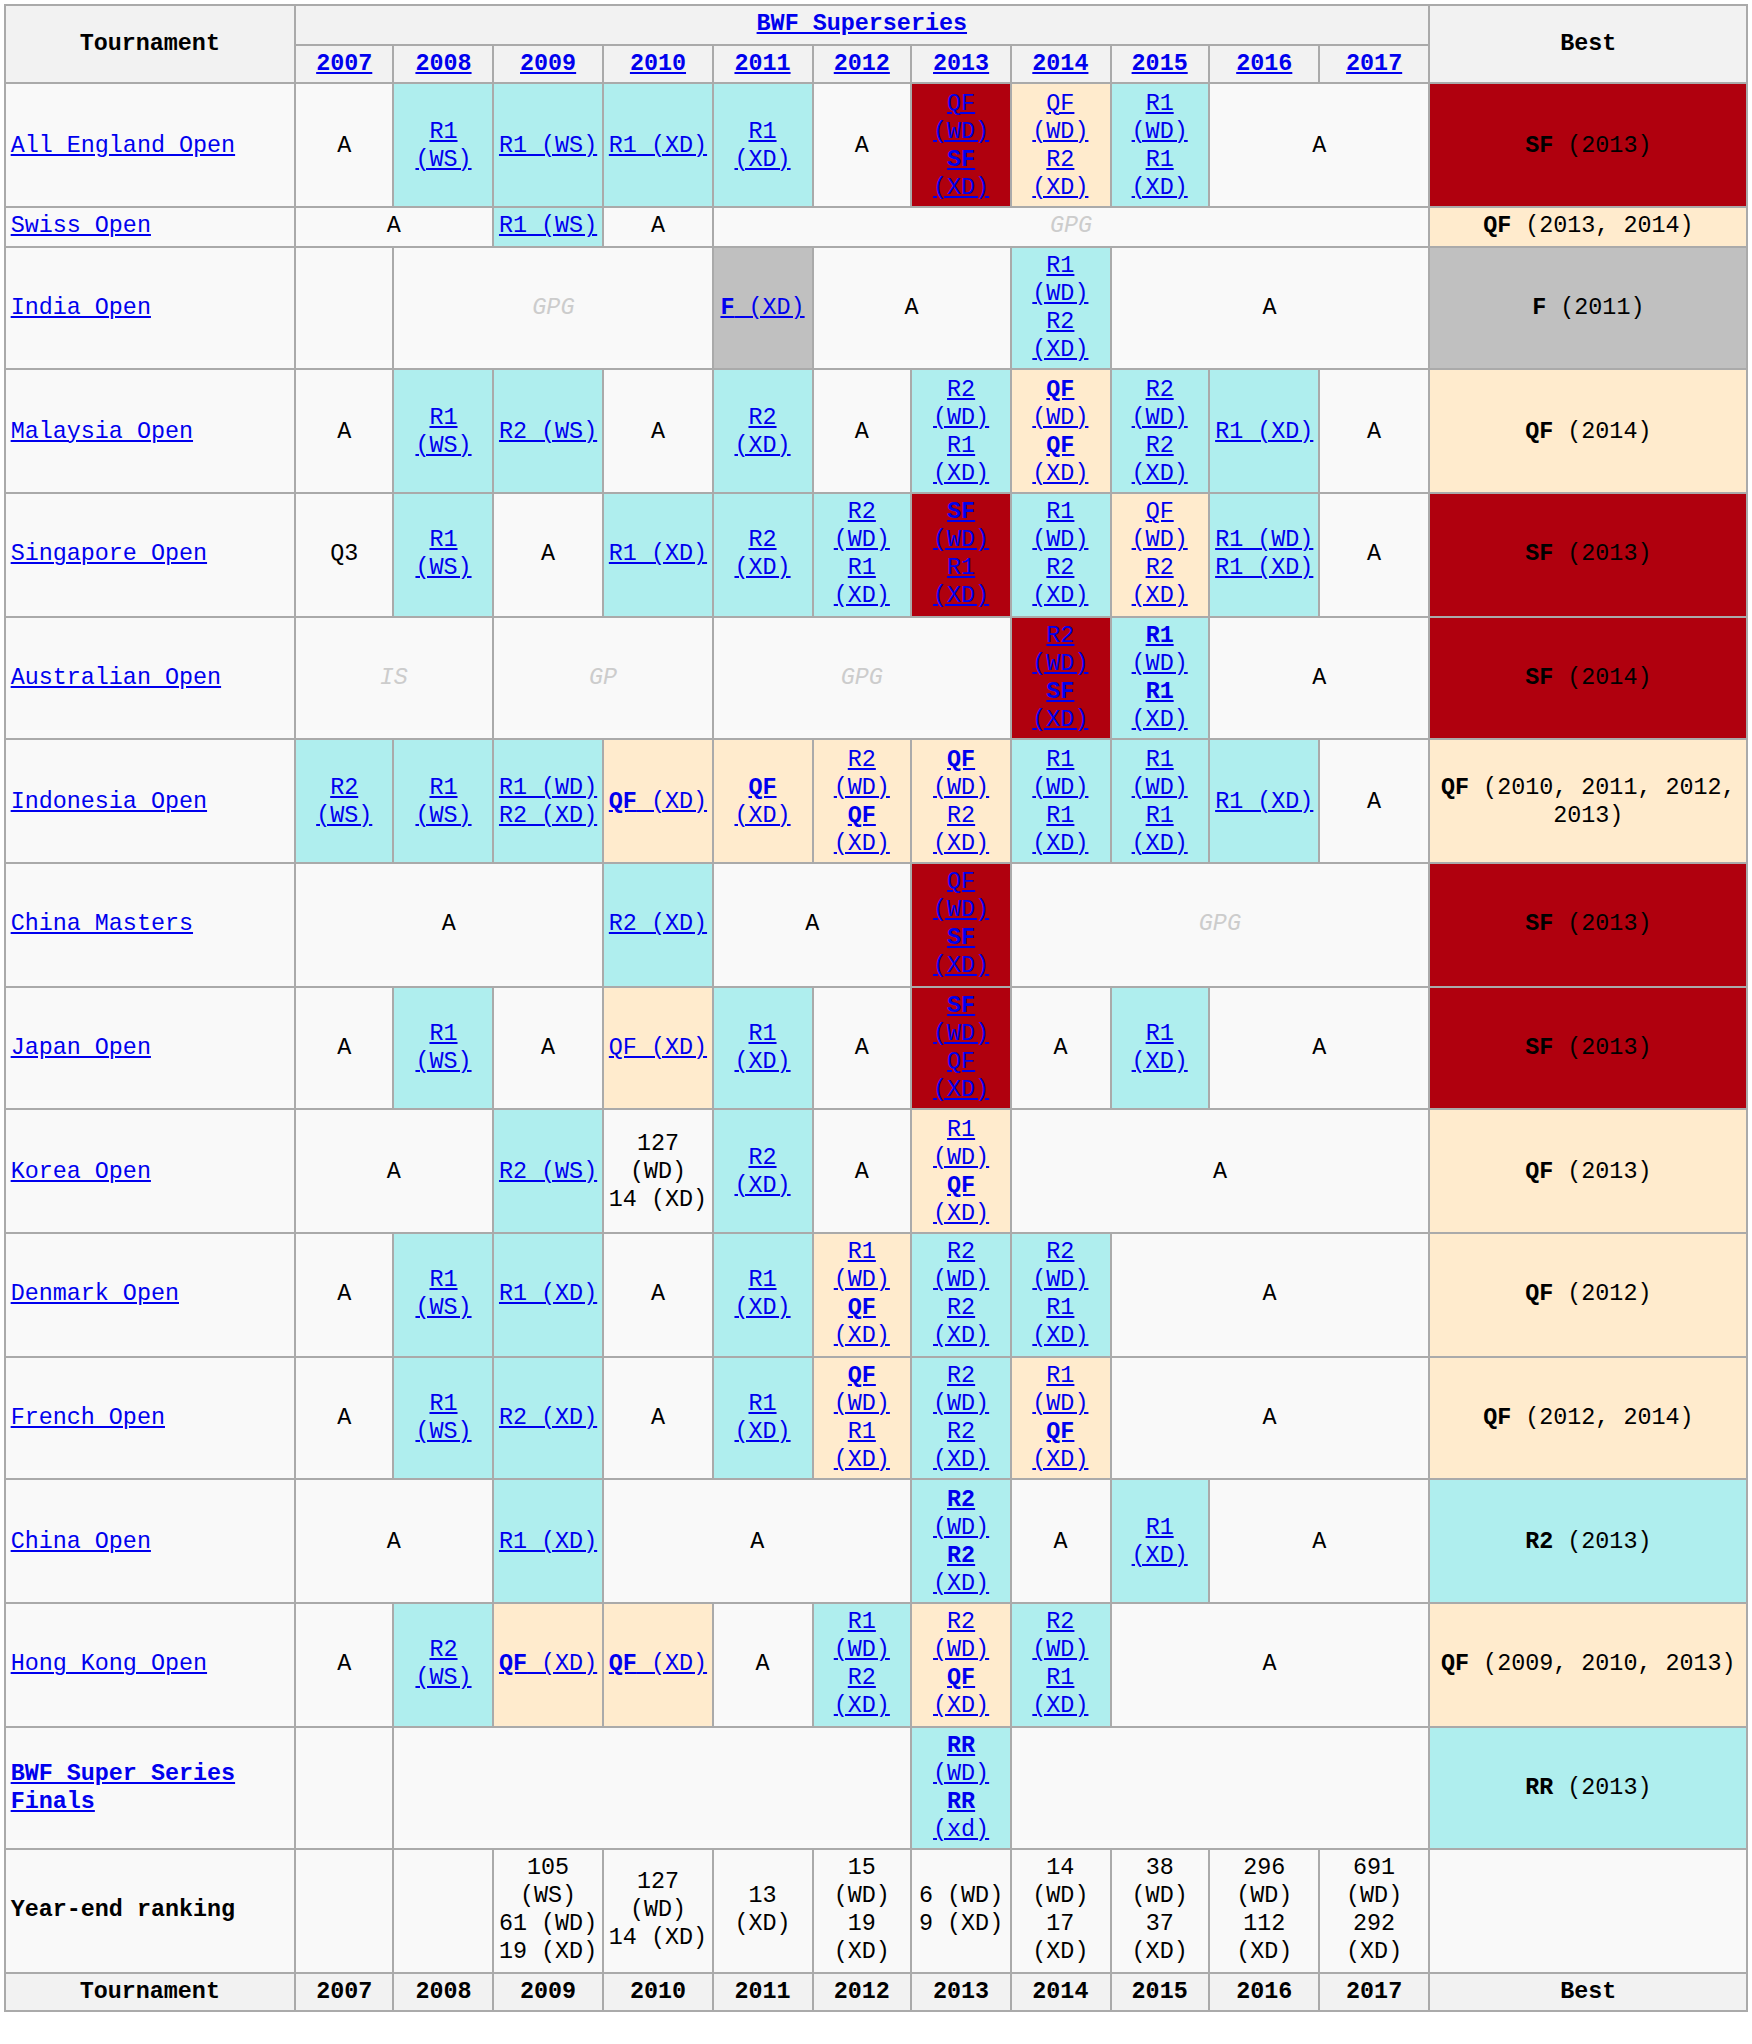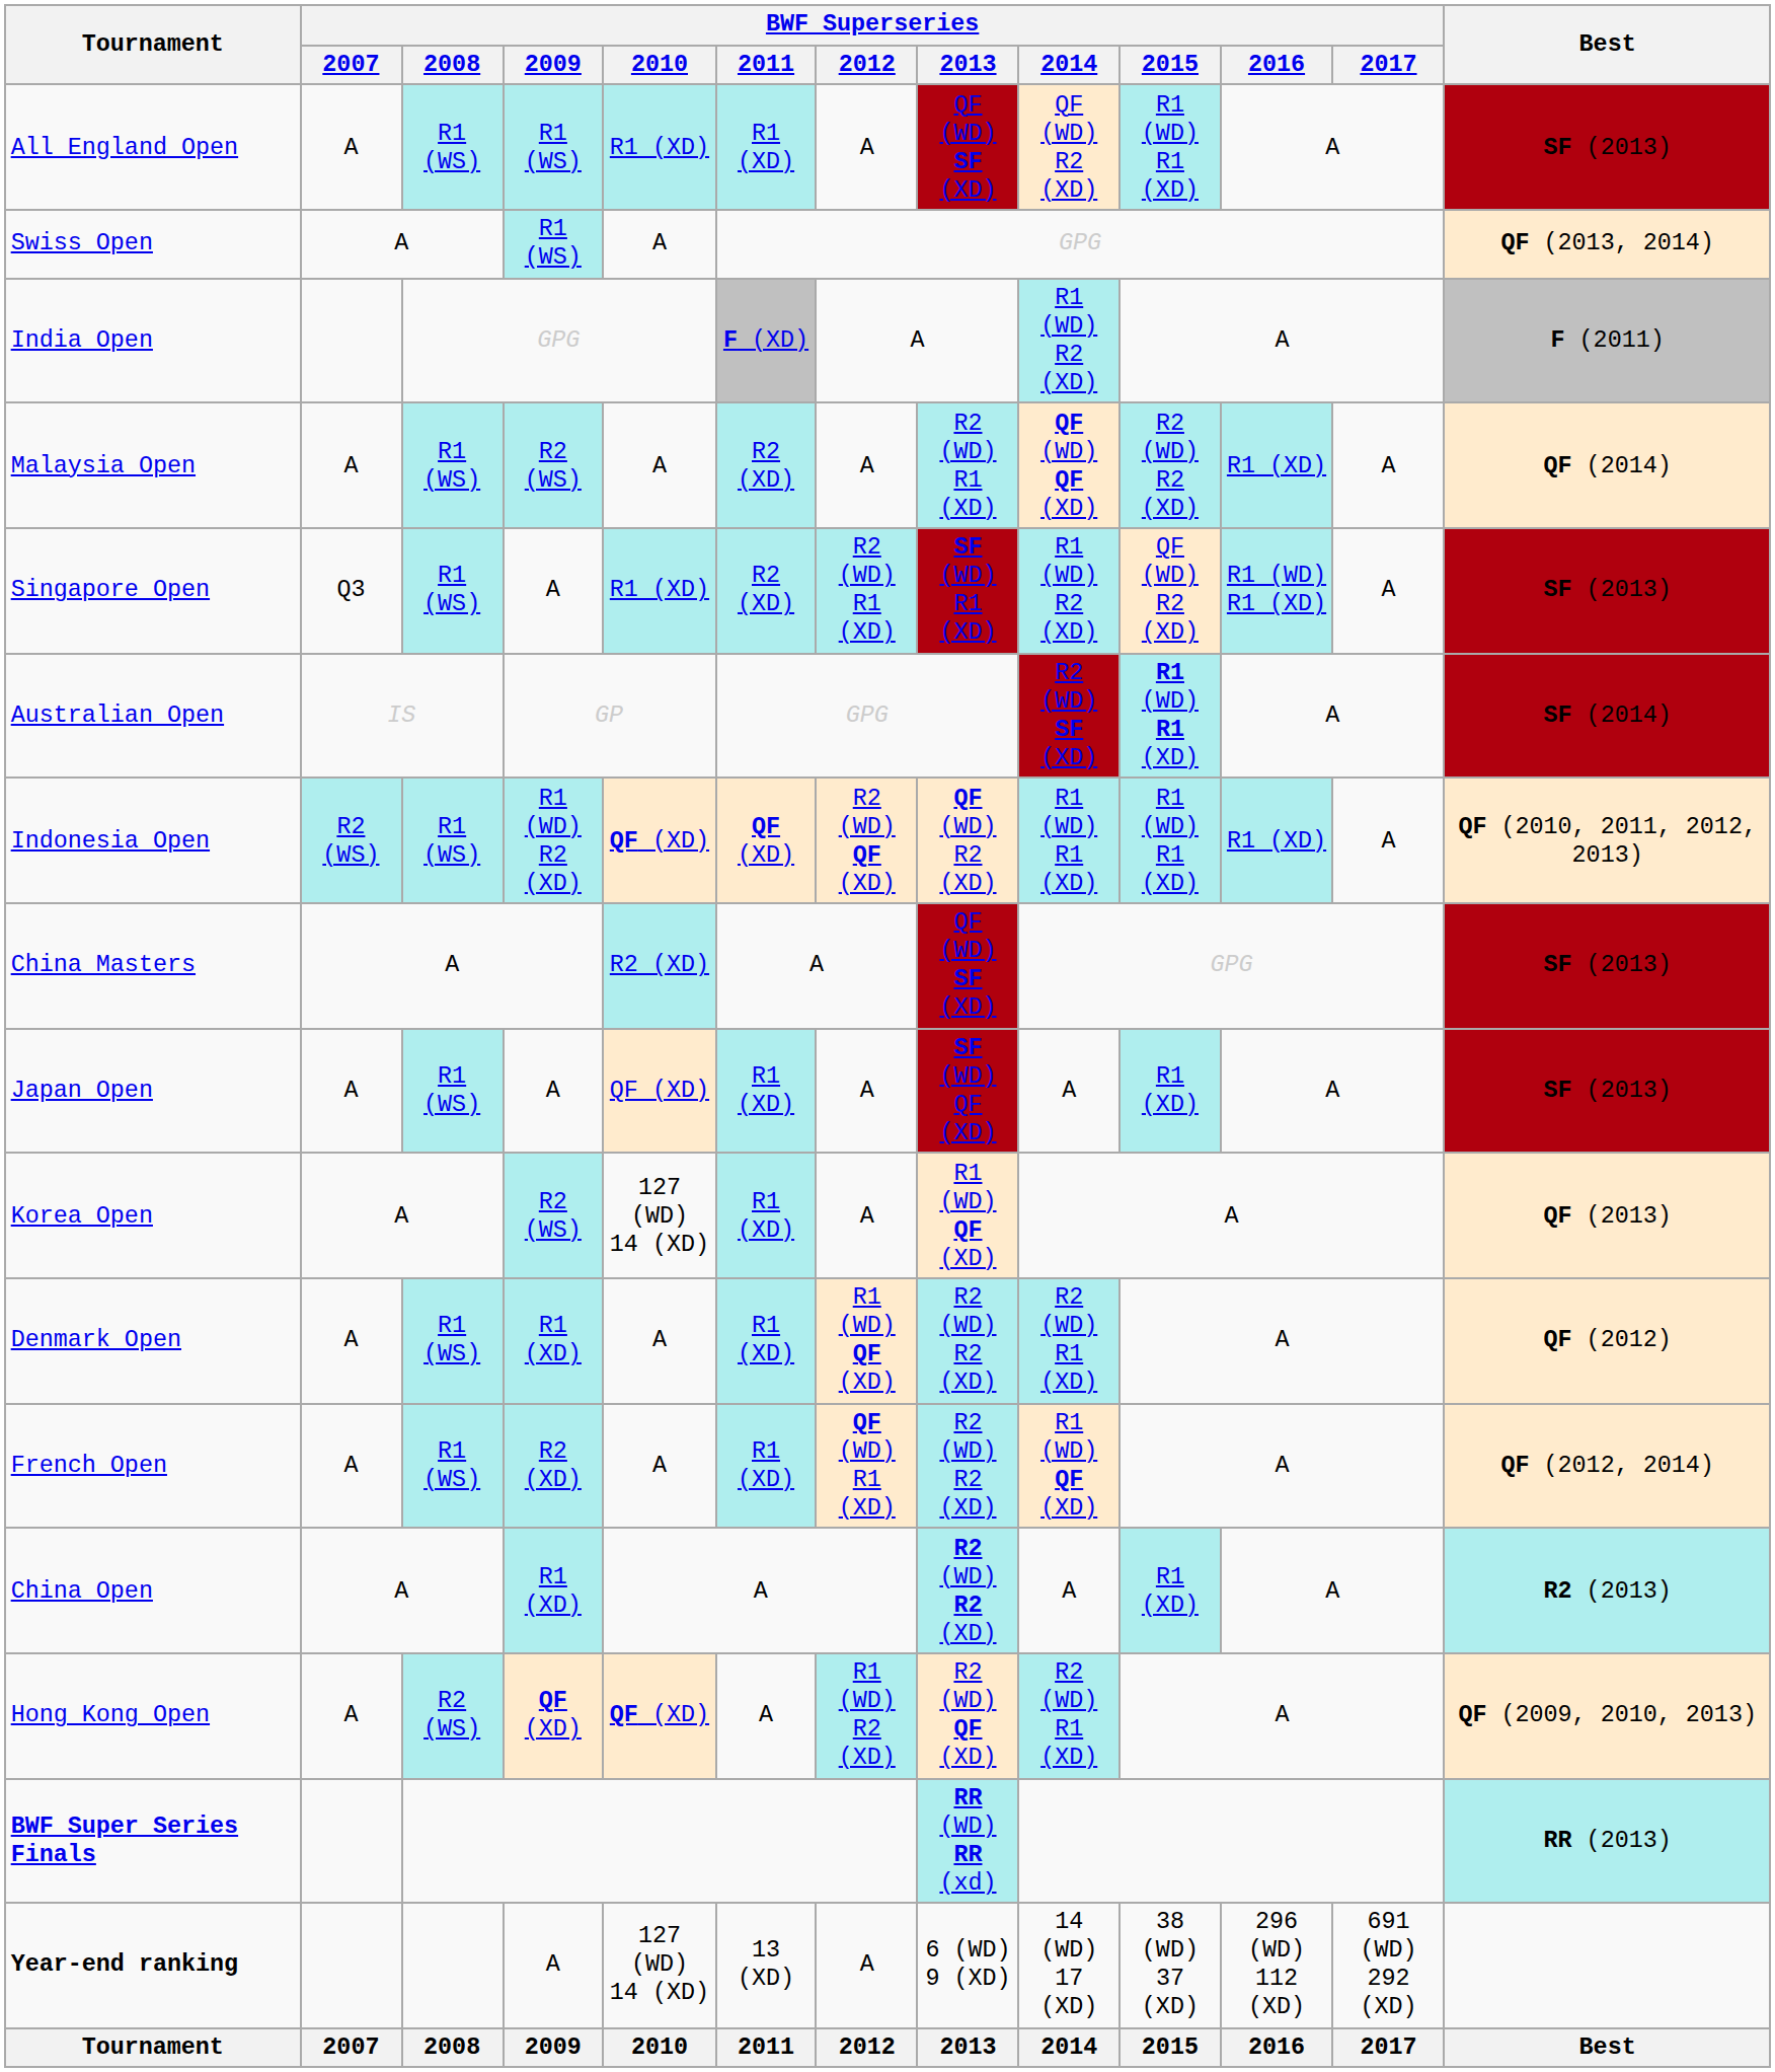 <table class="wikitable" style="font-size: 90%; text-align:center">
 <tr>
 <th rowspan="2">Tournament</th>
 <th colspan="11"><strong><a href='#'>BWF Superseries</a></strong></th>
 <th rowspan="2">Best</th>
 </tr>
 <tr>
 <th><a href='#'>2007</a></th>
 <th><a href='#'>2008</a></th>
 <th><a href='#'>2009</a></th>
 <th><a href='#'>2010</a></th>
 <th><a href='#'>2011</a></th>
 <th><a href='#'>2012</a></th>
 <th><a href='#'>2013</a></th>
 <th><a href='#'>2014</a></th>
 <th><a href='#'>2015</a></th>
 <th><a href='#'>2016</a></th>
 <th><a href='#'>2017</a></th>
 </tr>
 <tr>
 <td align=left><a href='#'>All England Open</a></td>
 <td>A</td>
 <td bgcolor=AFEEEE><a href='#'>R1 (WS)</a></td>
 <td bgcolor=AFEEEE><a href='#'>R1 (WS)</a></td>
 <td bgcolor=AFEEEE><a href='#'>R1 (XD)</a></td>
 <td bgcolor=AFEEEE><a href='#'>R1 (XD)</a></td>
 <td>A</td>
 <td bgcolor=Bronze><a href='#'>QF (WD)</a><br><a href='#'><strong>SF</strong> (XD)</a></td>
 <td bgcolor=FFEBCD><a href='#'>QF (WD)</a><br><a href='#'>R2 (XD)</a></td>
 <td bgcolor=AFEEEE><a href='#'>R1 (WD)</a><br><a href='#'>R1 (XD)</a></td>
 <td colspan="2">A</td>
 <td bgcolor=Bronze><strong>SF</strong> (2013)</td>
 </tr>
 <tr>
 <td align=left><a href='#'>Swiss Open</a></td>
 <td colspan="2">A</td>
 <td bgcolor=AFEEEE><a href='#'>R1 (WS)</a></td>
 <td>A</td>
 <td colspan="7" style=color:#ccc><em>GPG</em></td>
 <td bgcolor=FFEBCD><strong>QF</strong> (2013, 2014)</td>
 </tr>
 <tr>
 <td align=left><a href='#'>India Open</a></td>
 <td></td>
 <td colspan="3" style=color:#ccc><em>GPG</em></td>
 <td bgcolor=Silver><a href='#'><strong>F</strong> (XD)</a></td>
 <td colspan="2">A</td>
 <td bgcolor=AFEEEE><a href='#'>R1 (WD)</a><br><a href='#'>R2 (XD)</a></td>
 <td colspan="3">A</td>
 <td bgcolor=Silver><strong>F</strong> (2011)</td>
 </tr>
 <tr>
 <td align=left><a href='#'>Malaysia Open</a></td>
 <td>A</td>
 <td bgcolor=AFEEEE><a href='#'>R1 (WS)</a></td>
 <td bgcolor=AFEEEE><a href='#'>R2 (WS)</a></td>
 <td>A</td>
 <td bgcolor=AFEEEE><a href='#'>R2 (XD)</a></td>
 <td>A</td>
 <td bgcolor=AFEEEE><a href='#'>R2 (WD)</a><br><a href='#'>R1 (XD)</a></td>
 <td bgcolor=FFEBCD><a href='#'><strong>QF</strong> (WD)</a><br><a href='#'><strong>QF</strong> (XD)</a></td>
 <td bgcolor=AFEEEE><a href='#'>R2 (WD)</a><br><a href='#'>R2 (XD)</a></td>
 <td bgcolor=AFEEEE><a href='#'>R1  (XD)</a></td>
 <td>A</td>
 <td bgcolor=FFEBCD><strong>QF</strong> (2014)</td>
 </tr>
 <tr>
 <td align=left><a href='#'>Singapore Open</a></td>
 <td>Q3</td>
 <td bgcolor=AFEEEE><a href='#'>R1 (WS)</a></td>
 <td>A</td>
 <td bgcolor=AFEEEE><a href='#'>R1 (XD)</a></td>
 <td bgcolor=AFEEEE><a href='#'>R2 (XD)</a></td>
 <td bgcolor=AFEEEE><a href='#'>R2 (WD)</a><br><a href='#'>R1 (XD)</a></td>
 <td bgcolor=Bronze><a href='#'><strong>SF</strong> (WD)</a><br><a href='#'>R1 (XD)</a></td>
 <td bgcolor=AFEEEE><a href='#'>R1 (WD)</a><br><a href='#'>R2 (XD)</a></td>
 <td bgcolor=FFEBCD><a href='#'>QF (WD)</a><br><a href='#'>R2 (XD)</a></td>
 <td bgcolor=AFEEEE><a href='#'>R1 (WD)</a><br><a href='#'>R1 (XD)</a></td>
 <td>A</td>
 <td bgcolor=Bronze><strong>SF</strong> (2013)</td>
 </tr>
 <tr>
 <td align=left><a href='#'>Australian Open</a></td>
 <td colspan="2" style=color:#ccc><em>IS</em></td>
 <td colspan="2" style=color:#ccc><em>GP</em></td>
 <td colspan="3" style=color:#ccc><em>GPG</em></td>
 <td bgcolor=Bronze><a href='#'>R2 (WD)</a><br><a href='#'><strong>SF</strong> (XD)</a></td>
 <td bgcolor=AFEEEE><a href='#'><strong>R1</strong> (WD)</a><br><a href='#'><strong>R1</strong> (XD)</a></td>
 <td colspan="2">A</td>
 <td bgcolor=Bronze><strong>SF</strong> (2014)</td>
 </tr>
 <tr>
 <td align=left><a href='#'>Indonesia Open</a></td>
 <td bgcolor=AFEEEE><a href='#'>R2 (WS)</a></td>
 <td bgcolor=AFEEEE><a href='#'>R1 (WS)</a></td>
 <td bgcolor=AFEEEE><a href='#'>R1 (WD)</a><br><a href='#'>R2 (XD)</a></td>
 <td bgcolor=FFEBCD><a href='#'><strong>QF</strong> (XD)</a></td>
 <td bgcolor=FFEBCD><a href='#'><strong>QF</strong> (XD)</a></td>
 <td bgcolor=FFEBCD><a href='#'>R2 (WD)</a><br><a href='#'><strong>QF</strong> (XD)</a></td>
 <td bgcolor=FFEBCD><a href='#'><strong>QF</strong> (WD)</a><br><a href='#'>R2 (XD)</a></td>
 <td bgcolor=AFEEEE><a href='#'>R1 (WD)</a><br><a href='#'>R1 (XD)</a></td>
 <td bgcolor=AFEEEE><a href='#'>R1 (WD)</a><br><a href='#'>R1 (XD)</a></td>
 <td bgcolor=AFEEEE><a href='#'>R1 (XD)</a></td>
 <td>A</td>
 <td bgcolor=FFEBCD><strong>QF</strong> (2010, 2011, 2012, 2013)</td>
 </tr>
 <tr>
 <td align=left><a href='#'>China Masters</a></td>
 <td colspan="3">A</td>
 <td bgcolor=AFEEEE><a href='#'>R2 (XD)</a></td>
 <td colspan="2">A</td>
 <td bgcolor=Bronze><a href='#'>QF (WD)</a><br><a href='#'><strong>SF</strong> (XD)</a></td>
 <td colspan="4" style=color:#ccc><em>GPG</em></td>
 <td bgcolor=Bronze><strong>SF</strong> (2013)</td>
 </tr>
 <tr>
 <td align=left><a href='#'>Japan Open</a></td>
 <td>A</td>
 <td bgcolor=AFEEEE><a href='#'>R1 (WS)</a></td>
 <td>A</td>
 <td bgcolor=FFEBCD><a href='#'>QF (XD)</a></td>
 <td bgcolor=AFEEEE><a href='#'>R1 (XD)</a></td>
 <td>A</td>
 <td bgcolor=Bronze><a href='#'><strong>SF</strong> (WD)</a><br><a href='#'>QF (XD)</a></td>
 <td>A</td>
 <td bgcolor=AFEEEE><a href='#'>R1 (XD)</a></td>
 <td colspan="2">A</td>
 <td bgcolor=Bronze><strong>SF</strong> (2013)</td>
 </tr>
 <tr>
 <td align=left><a href='#'>Korea Open</a></td>
 <td colspan="2">A</td>
 <td bgcolor=AFEEEE><a href='#'>R2 (WS)</a></td>
 <td>127 (WD)<br> 14 (XD)</td>
-<td bgcolor=AFEEEE><a href='#'>R2 (XD)</a></td>
+<td bgcolor=AFEEEE><a href='#'>R1 (XD)</a></td>
 <td>A</td>
 <td bgcolor=FFEBCD><a href='#'>R1 (WD)</a><br><a href='#'><strong>QF</strong> (XD)</a></td>
 <td colspan="4">A</td>
 <td bgcolor=FFEBCD><strong>QF</strong> (2013)</td>
 </tr>
 <tr>
 <td align=left><a href='#'>Denmark Open</a></td>
 <td>A</td>
 <td bgcolor=AFEEEE><a href='#'>R1 (WS)</a></td>
 <td bgcolor=AFEEEE><a href='#'>R1 (XD)</a></td>
 <td>A</td>
 <td bgcolor=AFEEEE><a href='#'>R1 (XD)</a></td>
 <td bgcolor=FFEBCD><a href='#'>R1 (WD)</a><br><a href='#'><strong>QF</strong> (XD)</a></td>
 <td bgcolor=AFEEEE><a href='#'>R2 (WD)</a><br><a href='#'>R2 (XD)</a></td>
 <td bgcolor=AFEEEE><a href='#'>R2 (WD)</a><br><a href='#'>R1 (XD)</a></td>
 <td colspan="3">A</td>
 <td bgcolor=FFEBCD><strong>QF</strong> (2012)</td>
 </tr>
 <tr>
 <td align=left><a href='#'>French Open</a></td>
 <td>A</td>
 <td bgcolor=AFEEEE><a href='#'>R1 (WS)</a></td>
 <td bgcolor=AFEEEE><a href='#'>R2 (XD)</a></td>
 <td>A</td>
 <td bgcolor=AFEEEE><a href='#'>R1 (XD)</a></td>
 <td bgcolor=FFEBCD><a href='#'><strong>QF</strong> (WD)</a><br><a href='#'>R1 (XD)</a></td>
 <td bgcolor=AFEEEE><a href='#'>R2 (WD)</a><br><a href='#'>R2 (XD)</a></td>
 <td bgcolor=FFEBCD><a href='#'>R1 (WD)</a><br><a href='#'><strong>QF</strong> (XD)</a></td>
 <td colspan="3">A</td>
 <td bgcolor=FFEBCD><strong>QF</strong> (2012, 2014)</td>
 </tr>
 <tr>
 <td align=left><a href='#'>China Open</a></td>
 <td colspan="2">A</td>
 <td bgcolor=AFEEEE><a href='#'>R1 (XD)</a></td>
 <td colspan="3">A</td>
 <td bgcolor=AFEEEE><a href='#'><strong>R2</strong> (WD)</a><br><a href='#'><strong>R2</strong> (XD)</a></td>
 <td>A</td>
 <td bgcolor=AFEEEE><a href='#'>R1 (XD)</a></td>
 <td colspan="2">A</td>
 <td bgcolor=AFEEEE><strong>R2</strong> (2013)</td>
 </tr>
 <tr>
 <td align=left><a href='#'>Hong Kong Open</a></td>
 <td>A</td>
 <td bgcolor=AFEEEE><a href='#'>R2 (WS)</a></td>
 <td bgcolor=FFEBCD><a href='#'><strong>QF</strong> (XD)</a></td>
 <td bgcolor=FFEBCD><a href='#'><strong>QF</strong> (XD)</a></td>
 <td>A</td>
 <td bgcolor=AFEEEE><a href='#'>R1 (WD)</a><br><a href='#'>R2 (XD)</a></td>
 <td bgcolor=FFEBCD><a href='#'>R2 (WD)</a><br><a href='#'><strong>QF</strong> (XD)</a></td>
 <td bgcolor=AFEEEE><a href='#'>R2 (WD)</a><br><a href='#'>R1 (XD)</a></td>
 <td colspan="3">A</td>
 <td bgcolor=FFEBCD><strong>QF</strong> (2009, 2010, 2013)</td>
 </tr>
 <tr>
 <td align=left><strong><a href='#'>BWF Super Series Finals</a></strong></td>
 <td></td>
 <td colspan="5"></td>
 <td bgcolor=AFEEEE><a href='#'><strong>RR</strong> (WD)</a><br><a href='#'><strong>RR</strong> (xd)</a></td>
 <td colspan="4"></td>
 <td bgcolor=AFEEEE><strong>RR</strong> (2013)</td>
 </tr>
 <tr>
 <td align=left><strong>Year-end ranking</strong></td>
 <td></td>
 <td></td>
-<td>105 (WS)<br>61 (WD)<br>19 (XD)</td>
+<td>A</td>
 <td>127 (WD)<br> 14 (XD)</td>
 <td>13 (XD)</td>
-<td>15 (WD)<br>19 (XD)</td>
+<td>A</td>
 <td>6 (WD)<br>9 (XD)</td>
 <td>14 (WD)<br>17 (XD)</td>
 <td>38 (WD)<br>37 (XD)</td>
 <td>296 (WD)<br>112 (XD)</td>
 <td>691 (WD)<br>292 (XD)</td>
 <td></td>
 </tr>
 <tr>
 <th>Tournament</th>
 <th>2007</th>
 <th>2008</th>
 <th>2009</th>
 <th>2010</th>
 <th>2011</th>
 <th>2012</th>
 <th>2013</th>
 <th>2014</th>
 <th>2015</th>
 <th>2016</th>
 <th>2017</th>
 <th>Best</th>
 </tr>
 </table>
